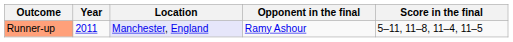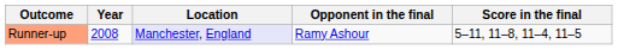 <table class="sortable wikitable">
 <tr>
 <th width="100">Outcome</th>
 <th width="50">Year</th>
 <th width="200">Location</th>
 <th width="200">Opponent in the final</th>
 <th width="200">Score in the final</th>
 </tr>
 <tr>
 <td bgcolor="ffa07a">Runner-up</td>
-<td><a href='#'>2011</a></td>
+<td><a href='#'>2008</a></td>
 <td style="background: lavender;"><a href='#'>Manchester</a>, <a href='#'>England</a></td>
 <td>   <a href='#'>Ramy Ashour</a></td>
 <td>5–11, 11–8, 11–4, 11–5</td>
 </tr>
 </table>
